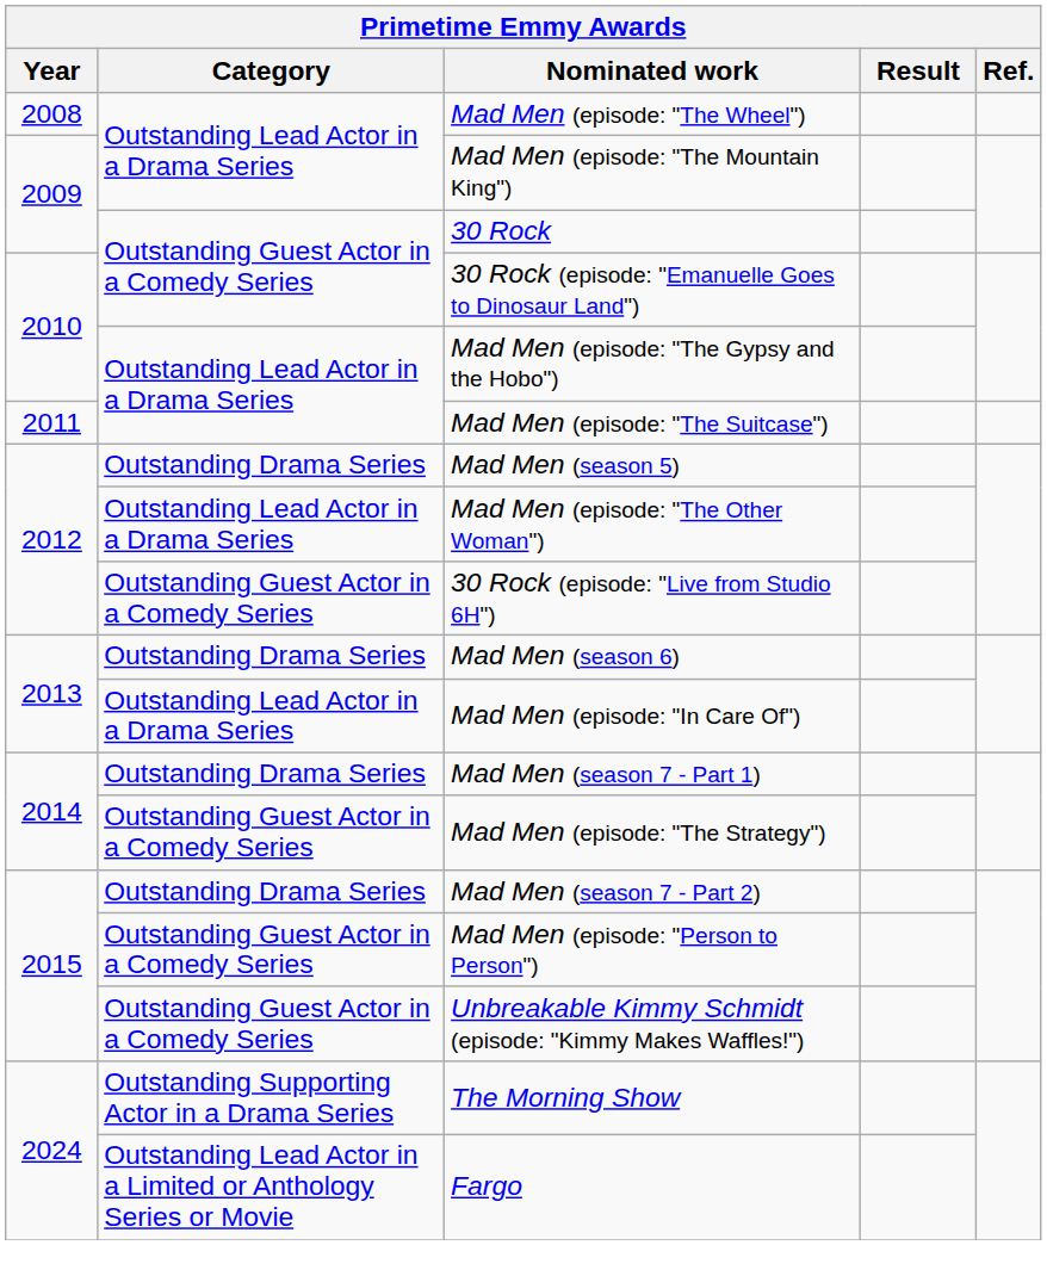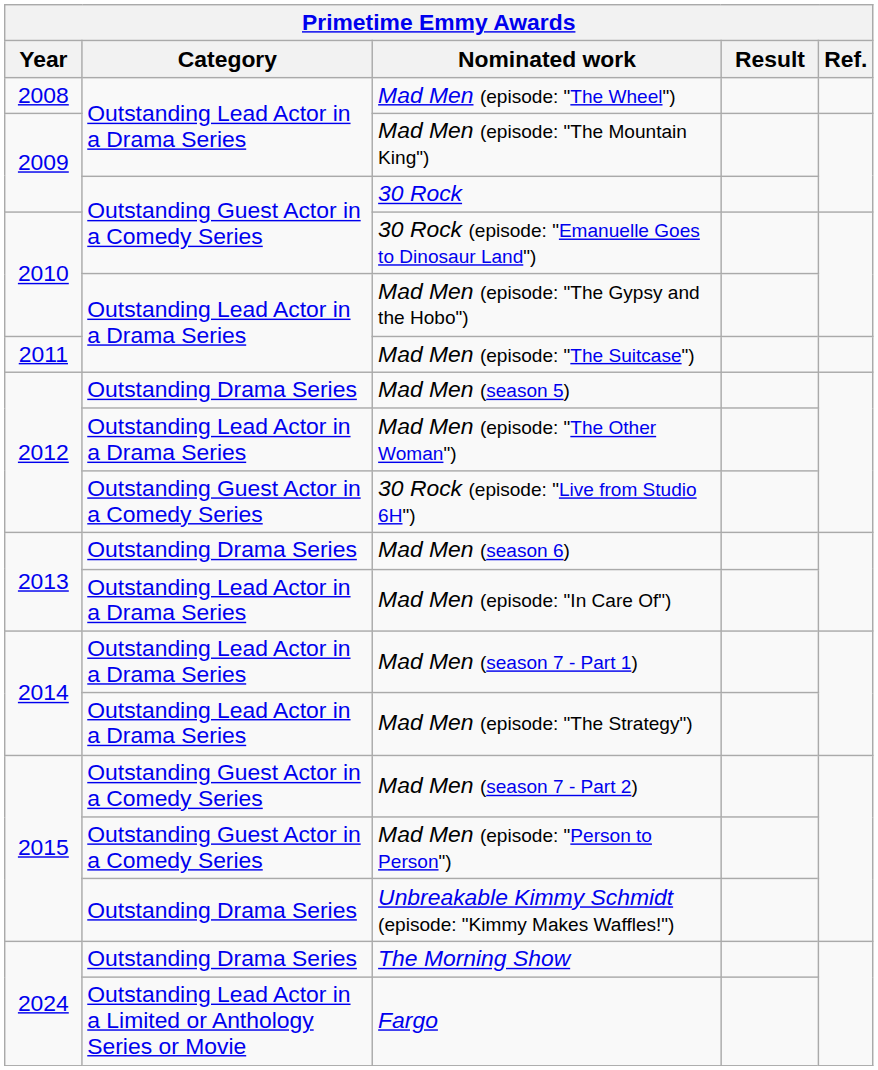 <table class=wikitable>
 <tr>
 <th colspan=5><a href='#'>Primetime Emmy Awards</a></th>
 </tr>
 <tr>
 <th scope="col" style="width:4em;">Year</th>
 <th scope="col" style="width:23em;">Category</th>
 <th scope="col" style="width:29em;">Nominated work</th>
 <th scope="col" style="width:5em;">Result</th>
 <th scope="col">Ref.</th>
 </tr>
 <tr>
 <td style="text-align:center;"><a href='#'>2008</a></td>
 <td rowspan=2><a href='#'>Outstanding Lead Actor in a Drama Series</a></td>
 <td><em><a href='#'>Mad Men</a></em> <small> (episode: "<a href='#'>The Wheel</a>") </small></td>
 <td></td>
 <td></td>
 </tr>
 <tr>
 <td style="text-align:center;", rowspan="2"><a href='#'>2009</a></td>
 <td><em>Mad Men</em> <small> (episode: "The Mountain King") </small></td>
 <td></td>
 <td rowspan=2></td>
 </tr>
 <tr>
 <td rowspan=2><a href='#'>Outstanding Guest Actor in a Comedy Series</a></td>
 <td><em><a href='#'>30 Rock</a></em></td>
 <td></td>
 </tr>
 <tr>
 <td style="text-align:center;", rowspan="2"><a href='#'>2010</a></td>
 <td><em>30 Rock</em> <small> (episode: "<a href='#'>Emanuelle Goes to Dinosaur Land</a>") </small></td>
 <td></td>
 <td rowspan=2></td>
 </tr>
 <tr>
 <td rowspan=2><a href='#'>Outstanding Lead Actor in a Drama Series</a></td>
 <td><em>Mad Men</em> <small> (episode: "The Gypsy and the Hobo") </small></td>
 <td></td>
 </tr>
 <tr>
 <td style="text-align:center;"><a href='#'>2011</a></td>
 <td><em>Mad Men</em> <small> (episode: "<a href='#'>The Suitcase</a>") </small></td>
 <td></td>
 <td></td>
 </tr>
 <tr>
 <td style="text-align:center;", rowspan="3"><a href='#'>2012</a></td>
 <td><a href='#'>Outstanding Drama Series</a></td>
 <td><em>Mad Men</em> <small> (<a href='#'>season 5</a>) </small></td>
 <td></td>
 <td rowspan=3></td>
 </tr>
 <tr>
 <td><a href='#'>Outstanding Lead Actor in a Drama Series</a></td>
 <td><em>Mad Men</em> <small> (episode: "<a href='#'>The Other Woman</a>") </small></td>
 <td></td>
 </tr>
 <tr>
 <td><a href='#'>Outstanding Guest Actor in a Comedy Series</a></td>
 <td><em>30 Rock</em> <small> (episode: "<a href='#'>Live from Studio 6H</a>") </small></td>
 <td></td>
 </tr>
 <tr>
 <td style="text-align:center;", rowspan="2"><a href='#'>2013</a></td>
 <td><a href='#'>Outstanding Drama Series</a></td>
 <td><em>Mad Men</em> <small> (<a href='#'>season 6</a>) </small></td>
 <td></td>
 <td rowspan=2></td>
 </tr>
 <tr>
 <td><a href='#'>Outstanding Lead Actor in a Drama Series</a></td>
 <td><em>Mad Men</em> <small> (episode: "In Care Of") </small></td>
 <td></td>
 </tr>
 <tr>
 <td style="text-align:center;", rowspan="2"><a href='#'>2014</a></td>
-<td><a href='#'>Outstanding Drama Series</a></td>
+<td><a href='#'>Outstanding Lead Actor in a Drama Series</a></td>
 <td><em>Mad Men</em> <small> (<a href='#'>season 7 - Part 1</a>) </small></td>
 <td></td>
 <td rowspan=2></td>
 </tr>
 <tr>
-<td><a href='#'>Outstanding Guest Actor in a Comedy Series</a></td>
+<td><a href='#'>Outstanding Lead Actor in a Drama Series</a></td>
 <td><em>Mad Men</em> <small> (episode: "The Strategy") </small></td>
 <td></td>
 </tr>
 <tr>
 <td style="text-align:center;", rowspan="3"><a href='#'>2015</a></td>
-<td><a href='#'>Outstanding Drama Series</a></td>
+<td><a href='#'>Outstanding Guest Actor in a Comedy Series</a></td>
 <td><em>Mad Men</em> <small> (<a href='#'>season 7 - Part 2</a>) </small></td>
 <td></td>
 <td rowspan=3></td>
 </tr>
 <tr>
 <td><a href='#'>Outstanding Guest Actor in a Comedy Series</a></td>
 <td><em>Mad Men</em> <small> (episode: "<a href='#'>Person to Person</a>") </small></td>
 <td></td>
 </tr>
 <tr>
-<td><a href='#'>Outstanding Guest Actor in a Comedy Series</a></td>
+<td><a href='#'>Outstanding Drama Series</a></td>
 <td><em><a href='#'>Unbreakable Kimmy Schmidt</a></em> <small> (episode: "Kimmy Makes Waffles!") </small></td>
 <td></td>
 </tr>
 <tr>
 <td style="text-align:center;", rowspan="2"><a href='#'>2024</a></td>
-<td><a href='#'>Outstanding Supporting Actor in a Drama Series</a></td>
+<td><a href='#'>Outstanding Drama Series</a></td>
 <td><em><a href='#'>The Morning Show</a></em></td>
 <td></td>
 <td rowspan=2></td>
 </tr>
 <tr>
 <td><a href='#'>Outstanding Lead Actor in a Limited or Anthology Series or Movie</a></td>
 <td><em><a href='#'>Fargo</a></em></td>
 <td></td>
 </tr>
 </table>
